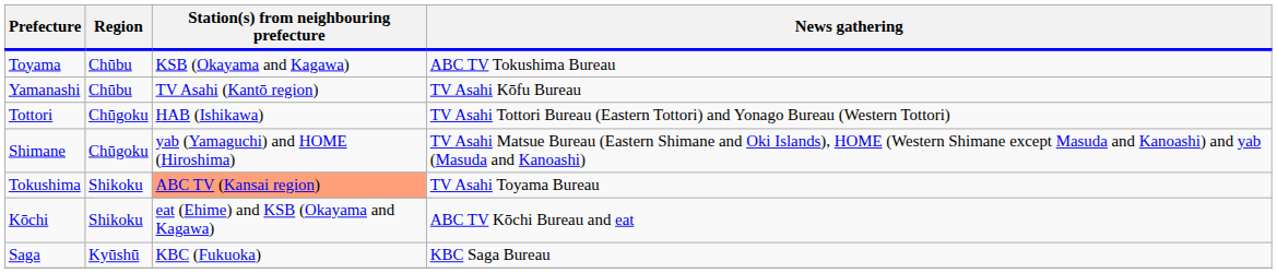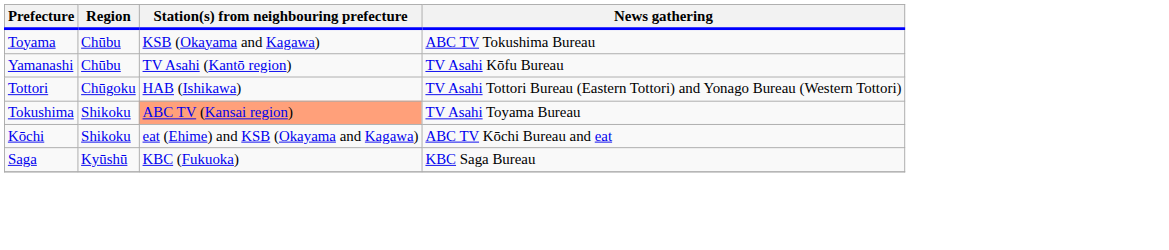 <table class="wikitable sortable">
 <tr>
 <th style="border-bottom:3px solid blue;">Prefecture</th>
 <th style="border-bottom:3px solid blue;">Region</th>
 <th style="border-bottom:3px solid blue;" class="unsortable">Station(s) from neighbouring prefecture</th>
 <th style="border-bottom:3px solid blue;" class="unsortable">News gathering</th>
 </tr>
 <tr>
 <td><a href='#'>Toyama</a></td>
 <td><a href='#'>Chūbu</a></td>
 <td><a href='#'>KSB</a> (<a href='#'>Okayama</a> and <a href='#'>Kagawa</a>)</td>
 <td><a href='#'>ABC TV</a> Tokushima Bureau</td>
 </tr>
 <tr>
 <td><a href='#'>Yamanashi</a></td>
 <td><a href='#'>Chūbu</a></td>
 <td><a href='#'>TV Asahi</a> (<a href='#'>Kantō region</a>)</td>
 <td><a href='#'>TV Asahi</a> Kōfu Bureau</td>
 </tr>
 <tr>
 <td><a href='#'>Tottori</a></td>
 <td><a href='#'>Chūgoku</a></td>
 <td><a href='#'>HAB</a> (<a href='#'>Ishikawa</a>)</td>
 <td><a href='#'>TV Asahi</a> Tottori Bureau (Eastern Tottori) and Yonago Bureau (Western Tottori)</td>
 </tr>
 <tr>
-<td><a href='#'>Shimane</a></td>
-<td><a href='#'>Chūgoku</a></td>
-<td><a href='#'>yab</a> (<a href='#'>Yamaguchi</a>) and <a href='#'>HOME</a> (<a href='#'>Hiroshima</a>)</td>
-<td><a href='#'>TV Asahi</a> Matsue Bureau (Eastern Shimane and <a href='#'>Oki Islands</a>), <a href='#'>HOME</a> (Western Shimane except <a href='#'>Masuda</a> and <a href='#'>Kanoashi</a>) and <a href='#'>yab</a> (<a href='#'>Masuda</a> and <a href='#'>Kanoashi</a>)</td>
-</tr>
-<tr>
 <td><a href='#'>Tokushima</a></td>
 <td><a href='#'>Shikoku</a></td>
 <td style="background: lightsalmon;"><a href='#'>ABC TV</a> (<a href='#'>Kansai region</a>)</td>
 <td><a href='#'>TV Asahi</a> Toyama Bureau</td>
 </tr>
 <tr>
 <td><a href='#'>Kōchi</a></td>
 <td><a href='#'>Shikoku</a></td>
 <td><a href='#'>eat</a> (<a href='#'>Ehime</a>) and <a href='#'>KSB</a> (<a href='#'>Okayama</a> and <a href='#'>Kagawa</a>)</td>
 <td><a href='#'>ABC TV</a> Kōchi Bureau and <a href='#'>eat</a></td>
 </tr>
 <tr>
 <td><a href='#'>Saga</a></td>
 <td><a href='#'>Kyūshū</a></td>
 <td><a href='#'>KBC</a> (<a href='#'>Fukuoka</a>)</td>
 <td><a href='#'>KBC</a> Saga Bureau</td>
 </tr>
 <tr>
 </tr>
 </table>
